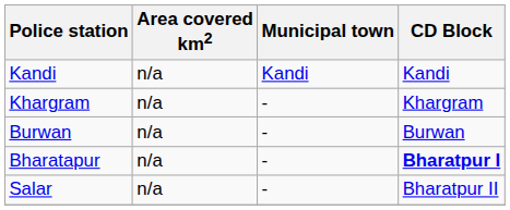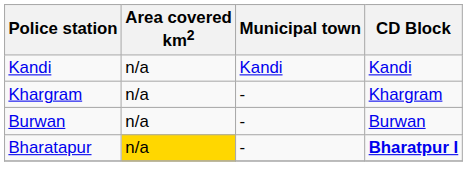 <table class="wikitable sortable">
 <tr>
 <th>Police station</th>
 <th>Area covered<br>km<sup>2</sup></th>
 <th>Municipal town</th>
 <th>CD Block</th>
 </tr>
 <tr>
 <td><a href='#'>Kandi</a></td>
 <td>n/a</td>
 <td><a href='#'>Kandi</a></td>
 <td><a href='#'>Kandi</a></td>
 </tr>
 <tr>
 <td><a href='#'>Khargram</a></td>
 <td>n/a</td>
 <td>-</td>
 <td><a href='#'>Khargram</a></td>
 </tr>
 <tr>
 <td><a href='#'>Burwan</a></td>
 <td>n/a</td>
 <td>-</td>
 <td><a href='#'>Burwan</a></td>
 </tr>
 <tr>
 <td><a href='#'>Bharatapur</a></td>
-<td>n/a</td>
+<td style="background: gold;">n/a</td>
 <td>-</td>
 <td><strong><a href='#'>Bharatpur I</a></strong></td>
 </tr>
 <tr>
-<td><a href='#'>Salar</a></td>
-<td>n/a</td>
-<td>-</td>
-<td><a href='#'>Bharatpur II</a></td>
-</tr>
-<tr>
 </tr>
 </table>
